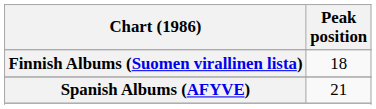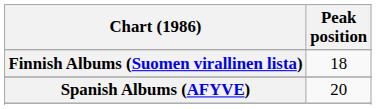 <table class="wikitable sortable plainrowheaders" style="text-align:center">
 <tr>
 <th scope="col">Chart (1986)</th>
 <th scope="col">Peak<br>position</th>
 </tr>
 <tr>
 </tr>
 <tr>
 <th scope="row">Finnish Albums (<a href='#'>Suomen virallinen lista</a>)</th>
 <td>18</td>
 </tr>
 <tr>
 </tr>
 <tr>
 </tr>
 <tr>
 <th scope="row">Spanish Albums (<a href='#'>AFYVE</a>)</th>
-<td>21</td>
+<td>20</td>
 </tr>
 <tr>
 </tr>
 <tr>
 </tr>
 <tr>
 </tr>
 </table>
